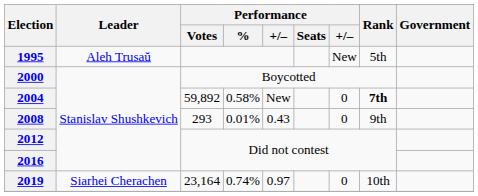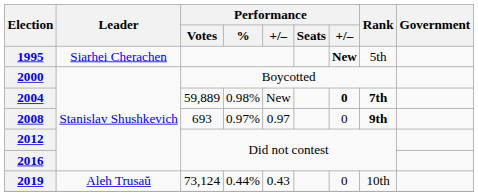 <table class=wikitable style=text-align:center>
 <tr>
 <th rowspan="2">Election</th>
 <th rowspan="2">Leader</th>
 <th colspan="5" scope="col">Performance</th>
 <th rowspan="2">Rank</th>
 <th rowspan="2">Government</th>
 </tr>
 <tr>
 <th>Votes</th>
 <th>%</th>
 <th>+/–</th>
 <th>Seats</th>
 <th>+/–</th>
 </tr>
 <tr>
 <th><a href='#'>1995</a></th>
-<td rowspan="1"><a href='#'>Aleh Trusaŭ</a></td>
+<td rowspan="1"><a href='#'>Siarhei Cherachen</a></td>
 <td rowspan="1" colspan="3"></td>
 <td></td>
-<td>New</td>
+<td><strong>New</strong></td>
 <td>5th</td>
 <td></td>
 </tr>
 <tr>
 <th><a href='#'>2000</a></th>
 <td rowspan="5"><a href='#'>Stanislav Shushkevich</a></td>
 <td rowspan="1" colspan="6">Boycotted</td>
 <td></td>
 </tr>
 <tr>
 <th><a href='#'>2004</a></th>
-<td>59,892</td>
-<td>0.58%</td>
+<td>59,889</td>
+<td>0.98%</td>
 <td>New</td>
 <td></td>
-<td> 0</td>
+<td><strong> 0</strong></td>
 <td><strong> 7th</strong></td>
 <td></td>
 </tr>
 <tr>
 <th><a href='#'>2008</a></th>
-<td>293</td>
-<td>0.01%</td>
-<td> 0.43</td>
+<td>693</td>
+<td>0.97%</td>
+<td> 0.97</td>
 <td></td>
 <td> 0</td>
-<td> 9th</td>
+<td><strong> 9th</strong></td>
 <td></td>
 </tr>
 <tr>
 <th><a href='#'>2012</a></th>
 <td rowspan="2" colspan="6">Did not contest</td>
 <td></td>
 </tr>
 <tr>
 <th><a href='#'>2016</a></th>
 <td></td>
 </tr>
 <tr>
 <th><a href='#'>2019</a></th>
-<td rowspan="1"><a href='#'>Siarhei Cherachen</a></td>
-<td>23,164</td>
-<td>0.74%</td>
-<td> 0.97</td>
+<td rowspan="1"><a href='#'>Aleh Trusaŭ</a></td>
+<td>73,124</td>
+<td>0.44%</td>
+<td> 0.43</td>
 <td></td>
 <td> 0</td>
 <td> 10th</td>
 <td></td>
 </tr>
 <tr>
 </tr>
 </table>
